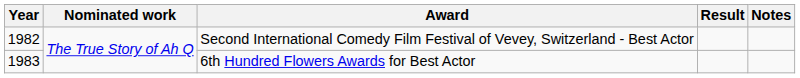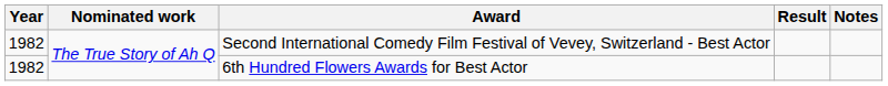 <table class="wikitable">
 <tr>
 <th>Year</th>
 <th>Nominated work</th>
 <th>Award</th>
 <th>Result</th>
 <th>Notes</th>
 </tr>
 <tr>
 <td>1982</td>
 <td rowspan=2><em><a href='#'>The True Story of Ah Q</a></em></td>
 <td>Second International Comedy Film Festival of Vevey, Switzerland - Best Actor</td>
 <td></td>
 <td></td>
 </tr>
 <tr>
-<td>1983</td>
+<td>1982</td>
 <td>6th <a href='#'>Hundred Flowers Awards</a> for Best Actor</td>
 <td></td>
 <td></td>
 </tr>
 </table>
